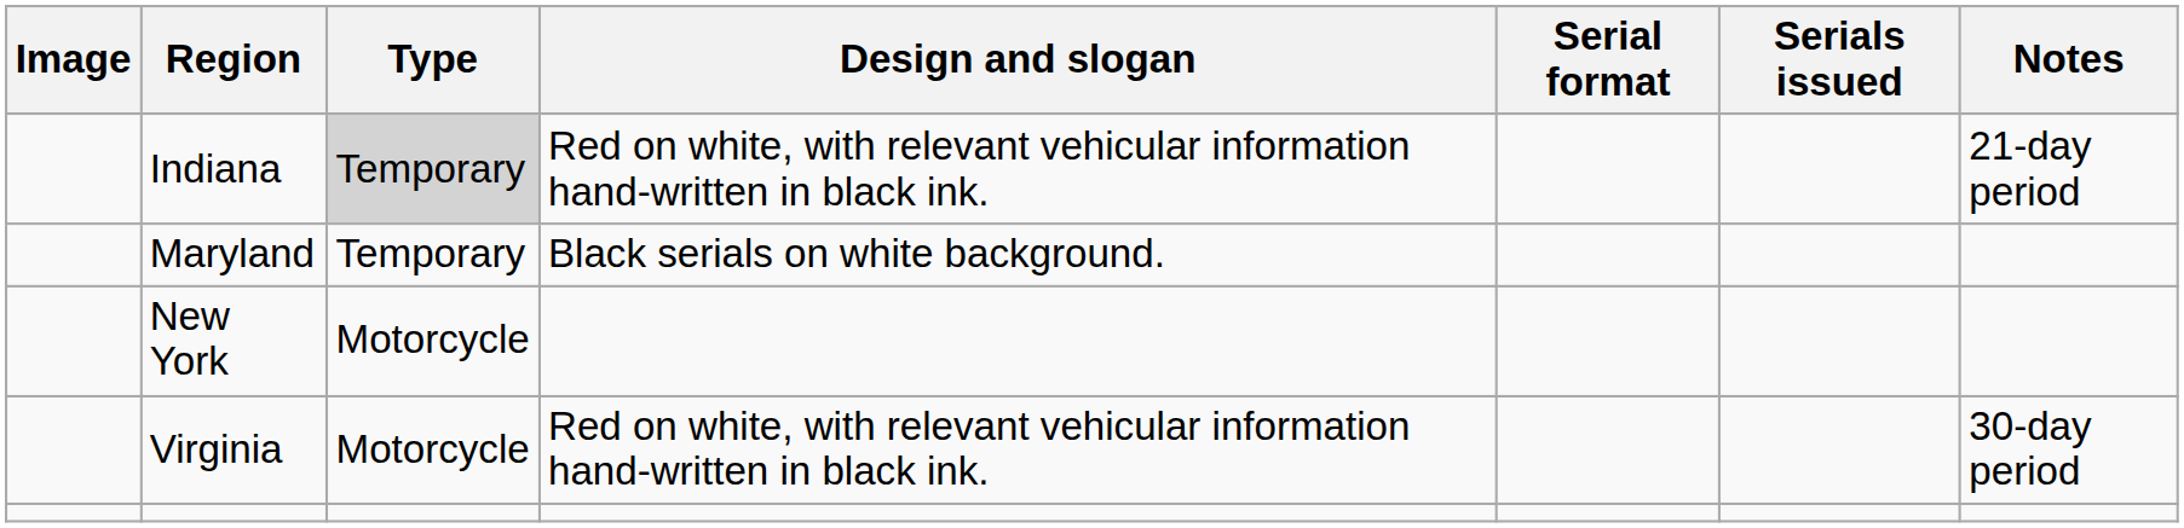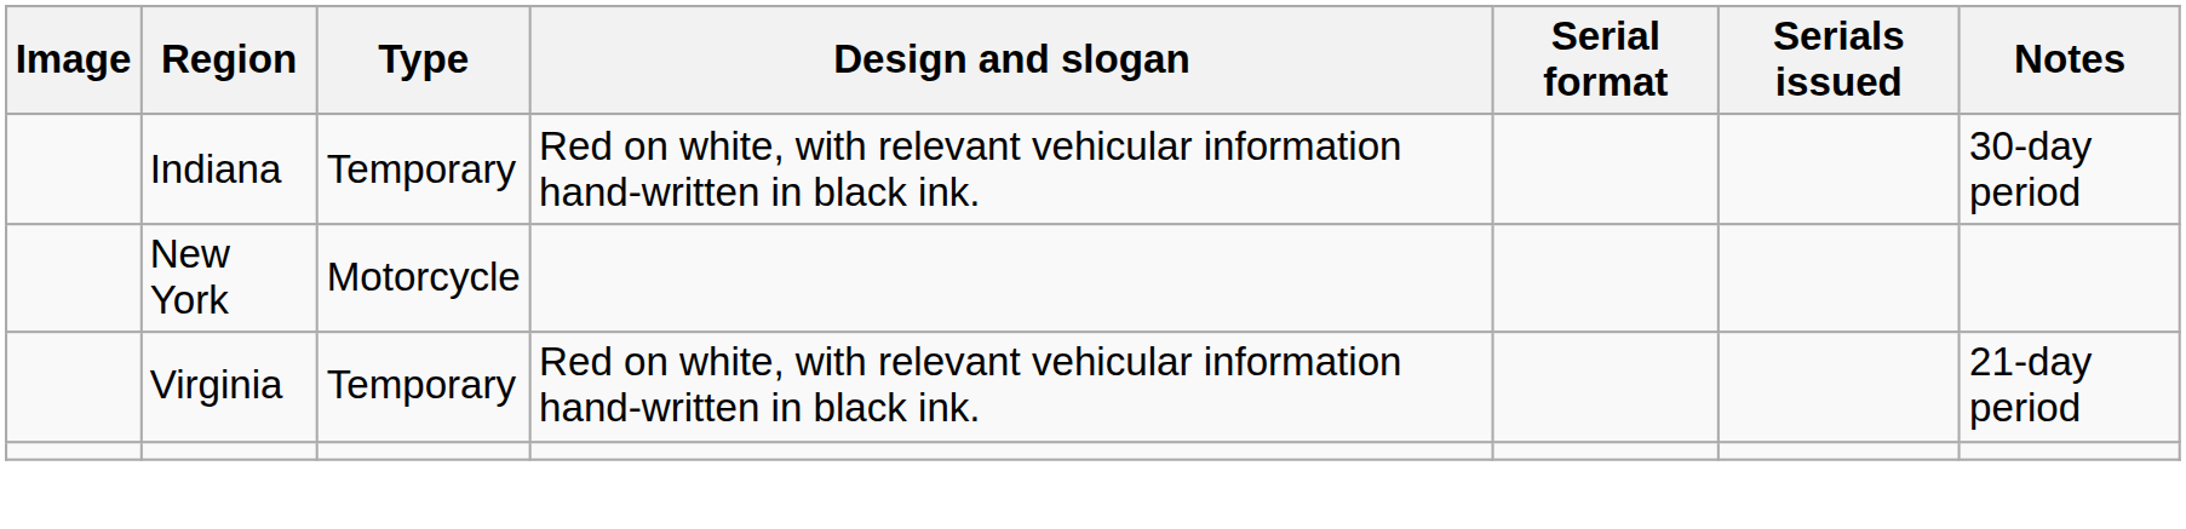 <table class="wikitable">
 <tr>
 <th>Image</th>
 <th>Region</th>
 <th>Type</th>
 <th>Design and slogan</th>
 <th>Serial format</th>
 <th>Serials issued</th>
 <th>Notes</th>
 </tr>
 <tr>
 <td></td>
 <td>Indiana</td>
-<td style="background: lightgrey;">Temporary</td>
+<td>Temporary</td>
 <td>Red on white, with relevant vehicular information hand-written in black ink.</td>
 <td></td>
 <td></td>
-<td>21-day period</td>
-</tr>
-<tr>
-<td></td>
-<td>Maryland</td>
-<td>Temporary</td>
-<td>Black serials on white background.</td>
-<td></td>
-<td></td>
-<td></td>
+<td>30-day period</td>
 </tr>
 <tr>
 <td></td>
 <td>New York</td>
 <td>Motorcycle</td>
 <td></td>
 <td></td>
 <td></td>
 </tr>
 <tr>
 <td></td>
 <td>Virginia</td>
-<td>Motorcycle</td>
+<td>Temporary</td>
 <td>Red on white, with relevant vehicular information hand-written in black ink.</td>
 <td></td>
 <td></td>
-<td>30-day period</td>
+<td>21-day period</td>
 </tr>
 <tr>
 <td></td>
 <td></td>
 <td></td>
 <td></td>
 <td></td>
 <td></td>
 <td></td>
 </tr>
 </table>
